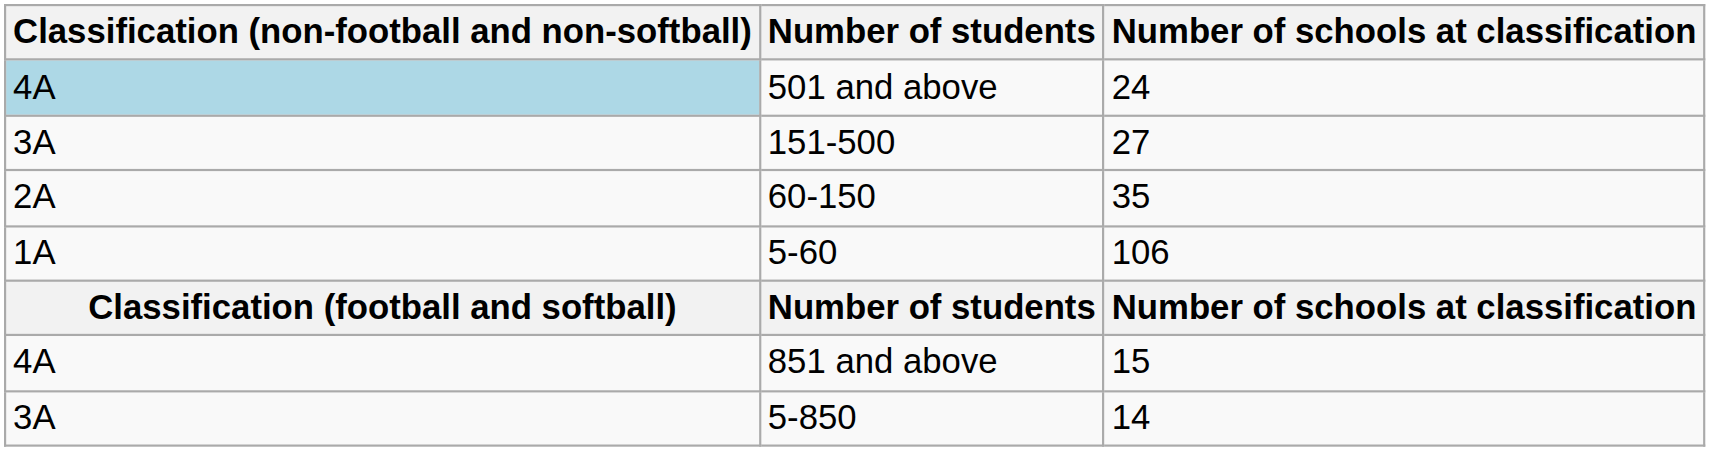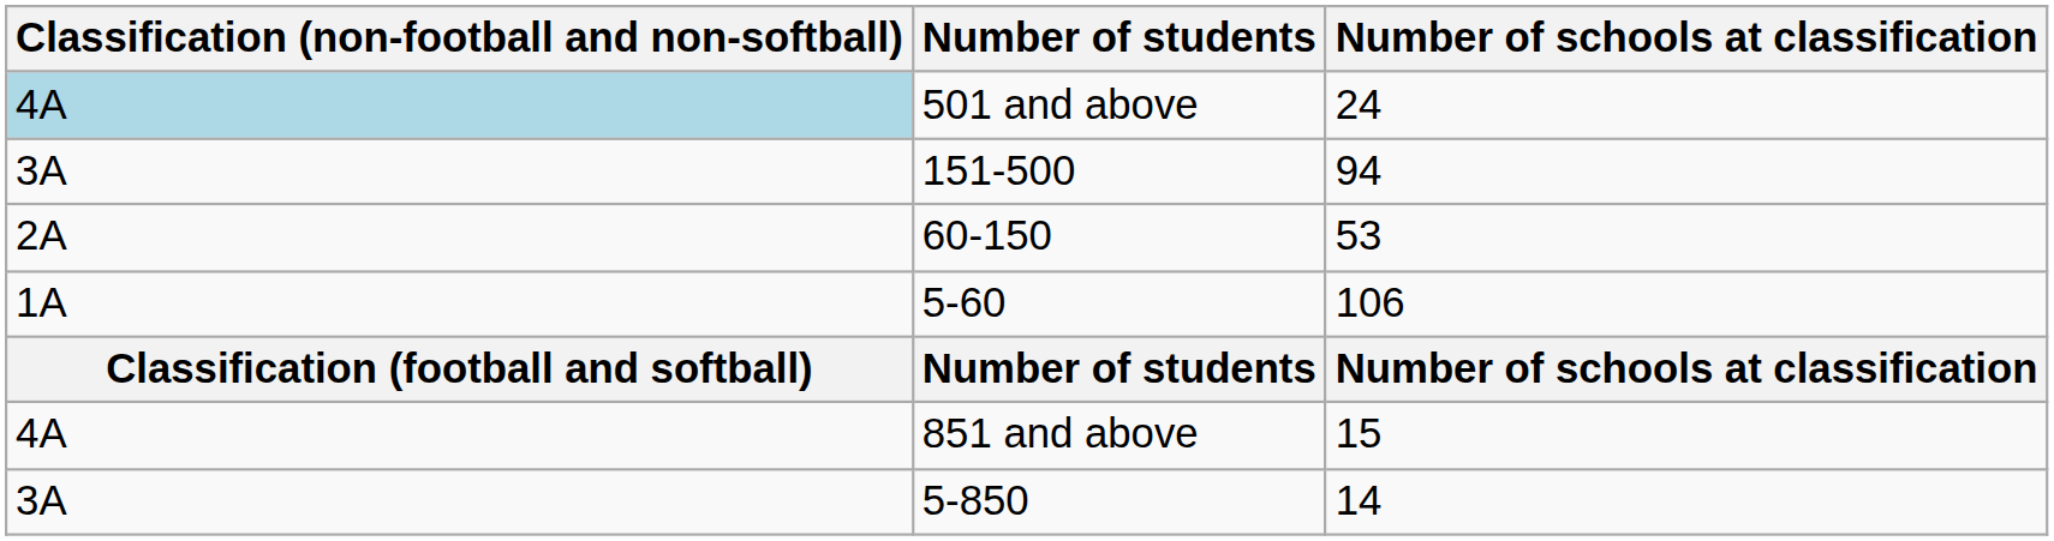 <table class="wikitable">
 <tr>
 <th>Classification (non-football and non-softball)</th>
 <th>Number of students</th>
 <th>Number of schools at classification</th>
 </tr>
 <tr>
 <td style="background: lightblue;">4A</td>
 <td>501 and above</td>
 <td>24</td>
 </tr>
 <tr>
 <td>3A</td>
 <td>151-500</td>
-<td>27</td>
+<td>94</td>
 </tr>
 <tr>
 <td>2A</td>
 <td>60-150</td>
-<td>35</td>
+<td>53</td>
 </tr>
 <tr>
 <td>1A</td>
 <td>5-60</td>
 <td>106</td>
 </tr>
 <tr>
 <th>Classification (football and softball)</th>
 <th>Number of students</th>
 <th>Number of schools at classification</th>
 </tr>
 <tr>
 <td>4A</td>
 <td>851 and above</td>
 <td>15</td>
 </tr>
 <tr>
 <td>3A</td>
 <td>5-850</td>
 <td>14</td>
 </tr>
 </table>
